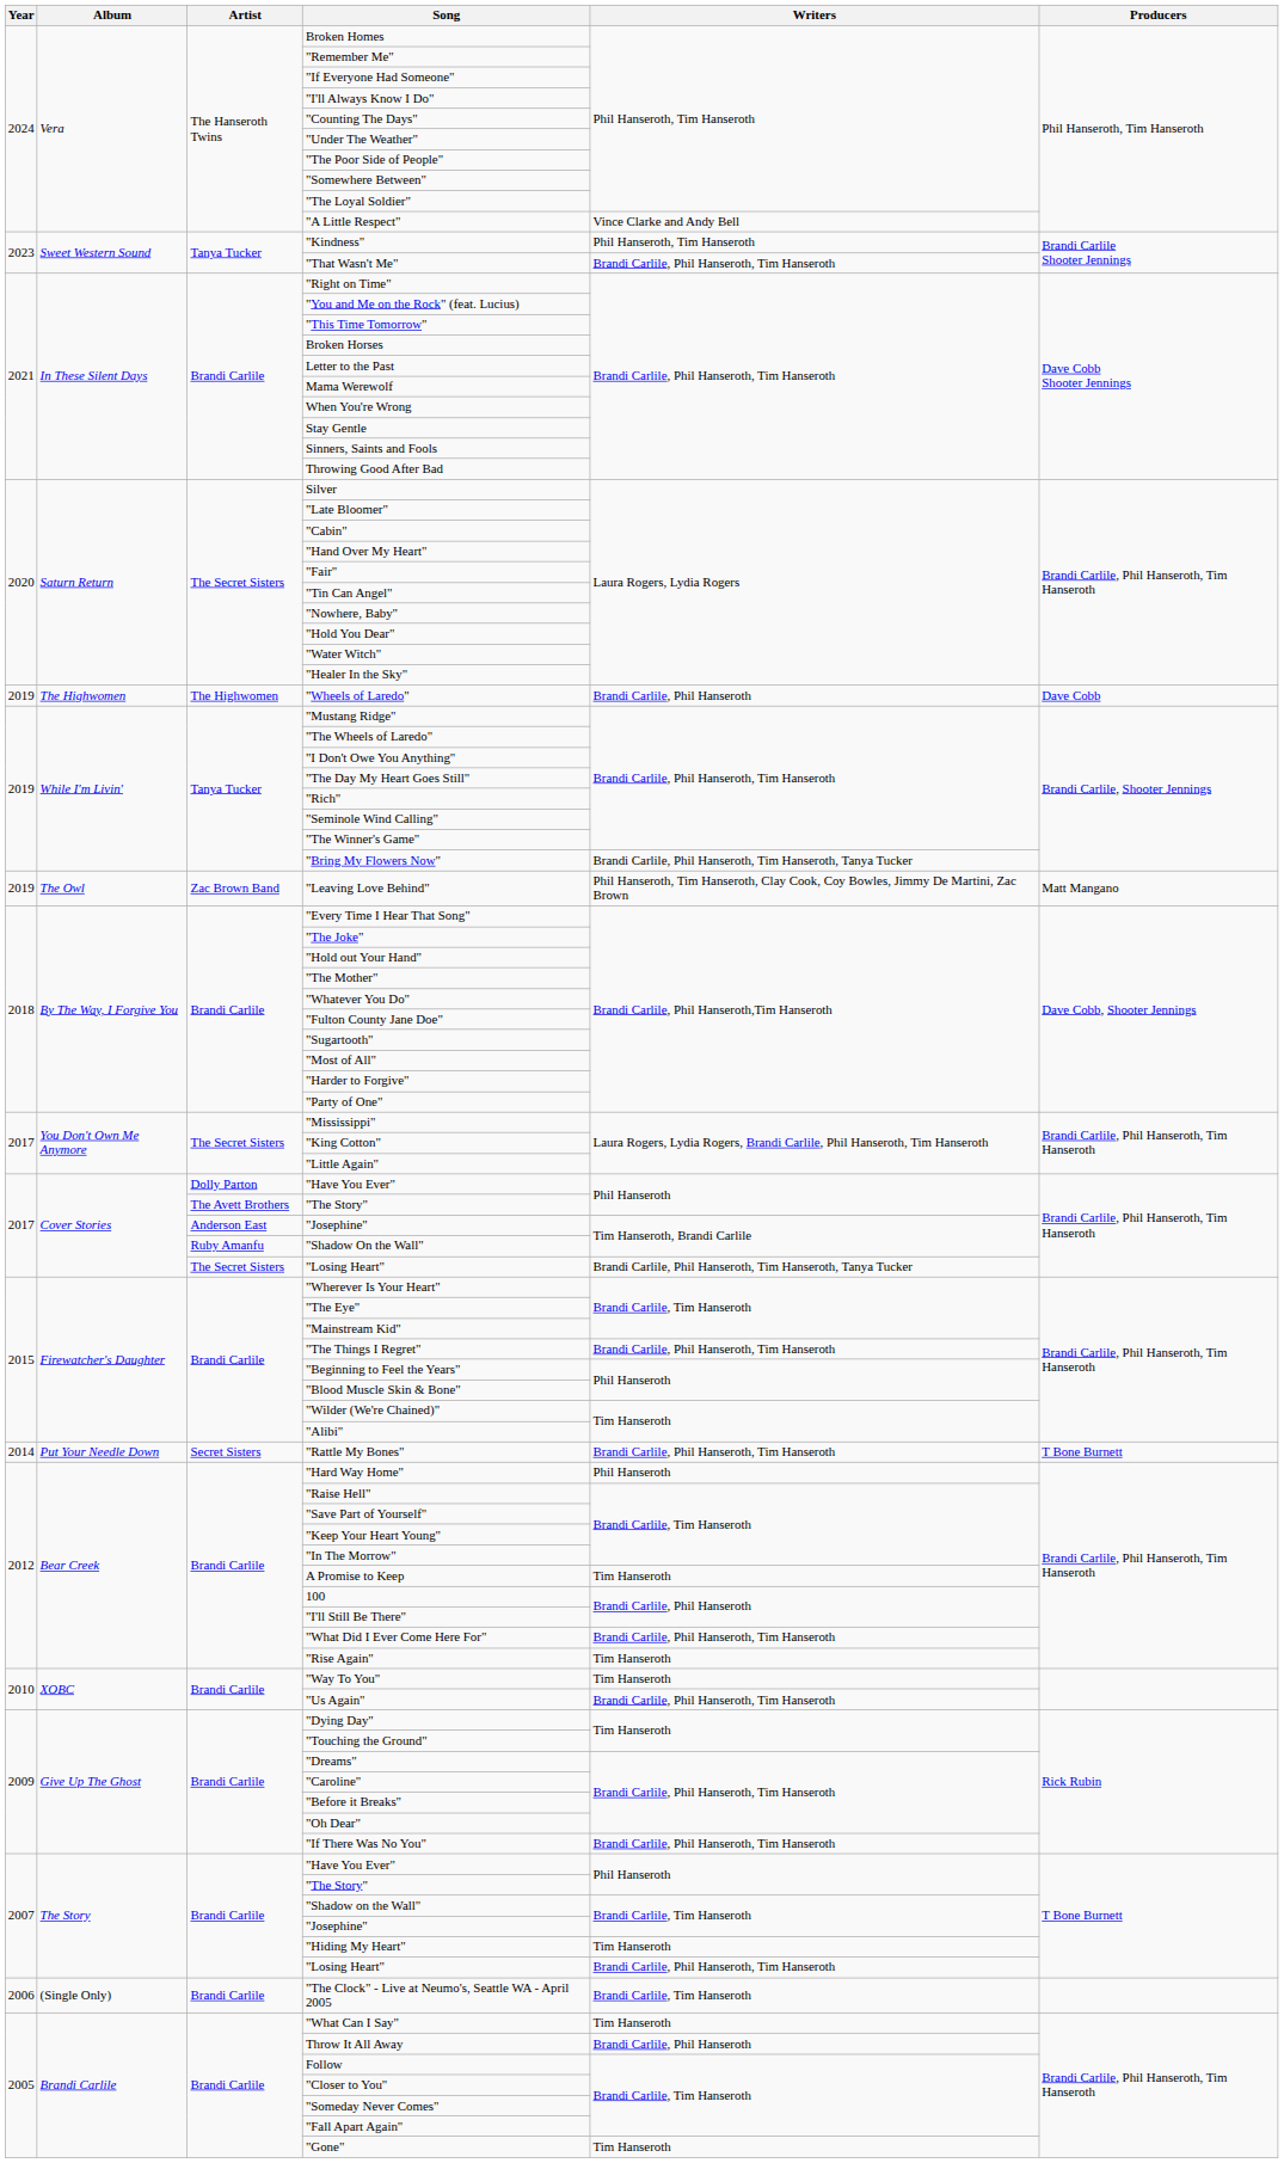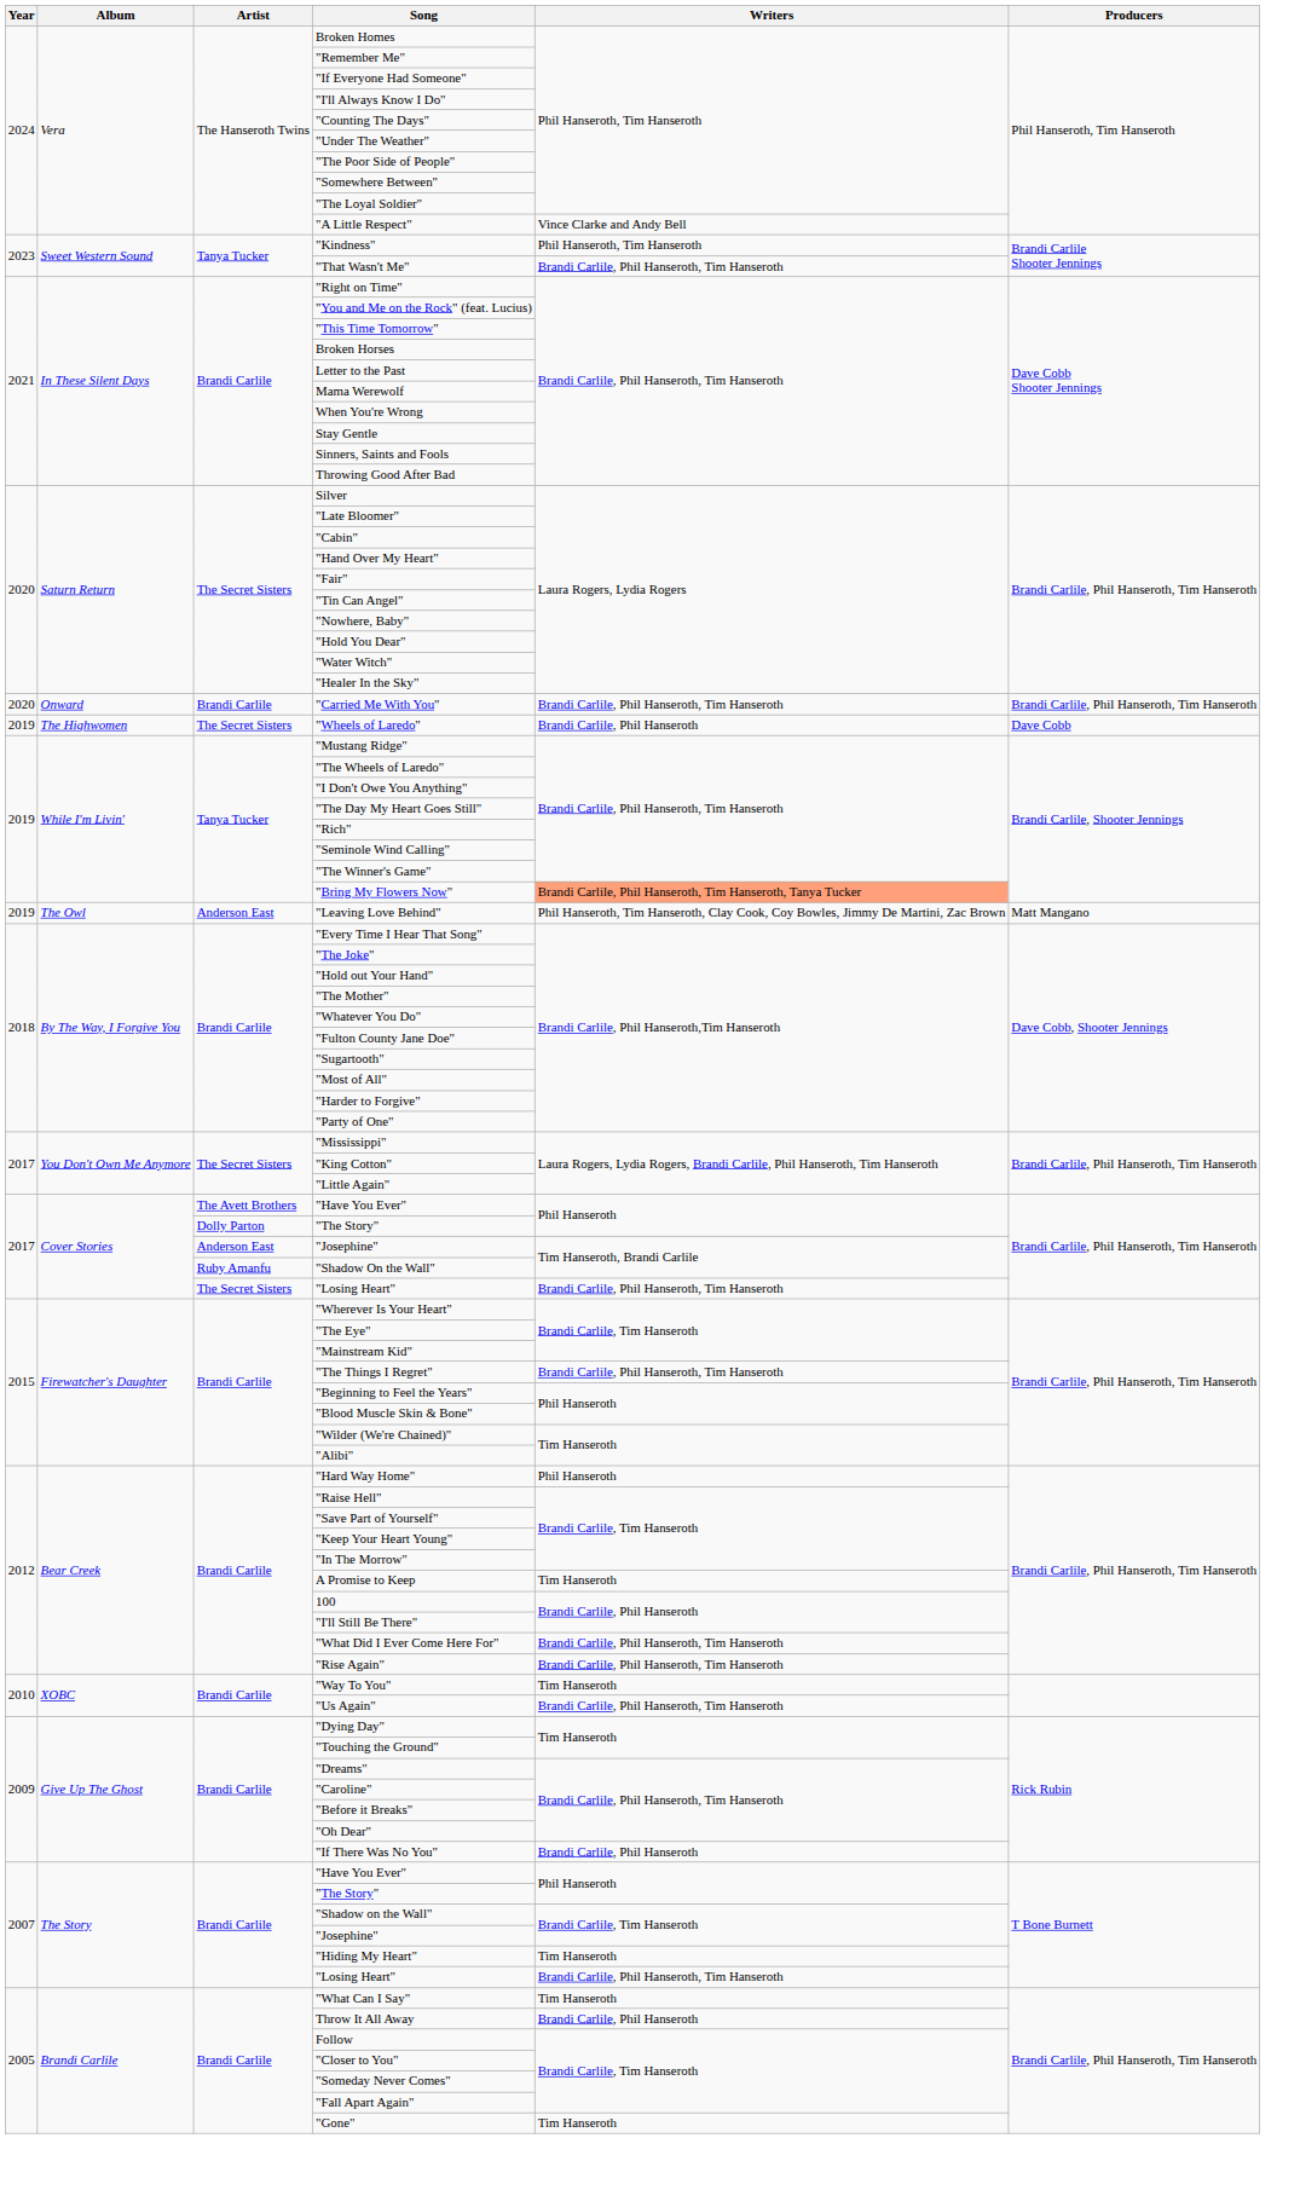 <table class="wikitable">
 <tr>
 <th>Year</th>
 <th>Album</th>
 <th>Artist</th>
 <th>Song</th>
 <th>Writers</th>
 <th>Producers</th>
 </tr>
 <tr>
 <td rowspan="10">2024</td>
 <td rowspan="10"><em>Vera</em></td>
 <td rowspan="10">The Hanseroth Twins</td>
 <td>Broken Homes</td>
 <td rowspan="9">Phil Hanseroth, Tim Hanseroth</td>
 <td rowspan="10">Phil Hanseroth, Tim Hanseroth</td>
 </tr>
 <tr>
 <td>"Remember Me"</td>
 </tr>
 <tr>
 <td>"If Everyone Had Someone"</td>
 </tr>
 <tr>
 <td>"I'll Always Know I Do"</td>
 </tr>
 <tr>
 <td>"Counting The Days"</td>
 </tr>
 <tr>
 <td>"Under The Weather"</td>
 </tr>
 <tr>
 <td>"The Poor Side of People"</td>
 </tr>
 <tr>
 <td>"Somewhere Between"</td>
 </tr>
 <tr>
 <td>"The Loyal Soldier"</td>
 </tr>
 <tr>
 <td>"A Little Respect"</td>
 <td>Vince Clarke and Andy Bell</td>
 </tr>
 <tr>
 <td rowspan="2">2023</td>
 <td rowspan="2"><em><a href='#'>Sweet Western Sound</a></em></td>
 <td rowspan="2"><a href='#'>Tanya Tucker</a></td>
 <td>"Kindness"</td>
 <td>Phil Hanseroth, Tim Hanseroth</td>
 <td rowspan="2"><a href='#'>Brandi Carlile</a><br><a href='#'>Shooter Jennings</a></td>
 </tr>
 <tr>
 <td>"That Wasn't Me"</td>
 <td><a href='#'>Brandi Carlile</a>, Phil Hanseroth, Tim Hanseroth</td>
 </tr>
 <tr>
 <td rowspan="10">2021</td>
 <td rowspan="10"><em><a href='#'>In These Silent Days</a></em></td>
 <td rowspan="10"><a href='#'>Brandi Carlile</a></td>
 <td>"Right on Time"</td>
 <td rowspan="10"><a href='#'>Brandi Carlile</a>, Phil Hanseroth, Tim Hanseroth</td>
 <td rowspan="10"><a href='#'>Dave Cobb</a><br><a href='#'>Shooter Jennings</a></td>
 </tr>
 <tr>
 <td>"<a href='#'>You and Me on the Rock</a>" (feat. Lucius)</td>
 </tr>
 <tr>
 <td>"<a href='#'>This Time Tomorrow</a>"</td>
 </tr>
 <tr>
 <td>Broken Horses</td>
 </tr>
 <tr>
 <td>Letter to the Past</td>
 </tr>
 <tr>
 <td>Mama Werewolf</td>
 </tr>
 <tr>
 <td>When You're Wrong</td>
 </tr>
 <tr>
 <td>Stay Gentle</td>
 </tr>
 <tr>
 <td>Sinners, Saints and Fools</td>
 </tr>
 <tr>
 <td>Throwing Good After Bad</td>
 </tr>
 <tr>
 <td rowspan="10">2020</td>
 <td rowspan="10"><em><a href='#'>Saturn Return</a></em></td>
 <td rowspan="10"><a href='#'>The Secret Sisters</a></td>
 <td>Silver</td>
 <td rowspan="10">Laura Rogers, Lydia Rogers</td>
 <td rowspan="10"><a href='#'>Brandi Carlile</a>, Phil Hanseroth, Tim Hanseroth</td>
 </tr>
 <tr>
 <td>"Late Bloomer"</td>
 </tr>
 <tr>
 <td>"Cabin"</td>
 </tr>
 <tr>
 <td>"Hand Over My Heart"</td>
 </tr>
 <tr>
 <td>"Fair"</td>
 </tr>
 <tr>
 <td>"Tin Can Angel"</td>
 </tr>
 <tr>
 <td>"Nowhere, Baby"</td>
 </tr>
 <tr>
 <td>"Hold You Dear"</td>
 </tr>
 <tr>
 <td>"Water Witch"</td>
 </tr>
 <tr>
 <td>"Healer In the Sky"</td>
 </tr>
 <tr>
+<td>2020</td>
+<td><em><a href='#'>Onward</a></em></td>
+<td><a href='#'>Brandi Carlile</a></td>
+<td>"<a href='#'>Carried Me With You</a>"</td>
+<td><a href='#'>Brandi Carlile</a>, Phil Hanseroth, Tim Hanseroth</td>
+<td><a href='#'>Brandi Carlile</a>, Phil Hanseroth, Tim Hanseroth</td>
+</tr>
+<tr>
 <td>2019</td>
 <td><em><a href='#'>The Highwomen</a></em></td>
-<td><a href='#'>The Highwomen</a></td>
+<td><a href='#'>The Secret Sisters</a></td>
 <td>"<a href='#'>Wheels of Laredo</a>"</td>
 <td><a href='#'>Brandi Carlile</a>, Phil Hanseroth</td>
 <td><a href='#'>Dave Cobb</a></td>
 </tr>
 <tr>
 <td rowspan="8">2019</td>
 <td rowspan="8"><em><a href='#'>While I'm Livin'</a></em></td>
 <td rowspan="8"><a href='#'>Tanya Tucker</a></td>
 <td>"Mustang Ridge"</td>
 <td rowspan="7"><a href='#'>Brandi Carlile</a>, Phil Hanseroth, Tim Hanseroth</td>
 <td rowspan="8"><a href='#'>Brandi Carlile</a>, <a href='#'>Shooter Jennings</a></td>
 </tr>
 <tr>
 <td>"The Wheels of Laredo"</td>
 </tr>
 <tr>
 <td>"I Don't Owe You Anything"</td>
 </tr>
 <tr>
 <td>"The Day My Heart Goes Still"</td>
 </tr>
 <tr>
 <td>"Rich"</td>
 </tr>
 <tr>
 <td>"Seminole Wind Calling"</td>
 </tr>
 <tr>
 <td>"The Winner's Game"</td>
 </tr>
 <tr>
 <td>"<a href='#'>Bring My Flowers Now</a>"</td>
-<td>Brandi Carlile, Phil Hanseroth, Tim Hanseroth, Tanya Tucker</td>
+<td style="background: lightsalmon;">Brandi Carlile, Phil Hanseroth, Tim Hanseroth, Tanya Tucker</td>
 </tr>
 <tr>
 <td>2019</td>
 <td><em><a href='#'>The Owl</a></em></td>
-<td><a href='#'>Zac Brown Band</a></td>
+<td><a href='#'>Anderson East</a></td>
 <td>"Leaving Love Behind"</td>
 <td>Phil Hanseroth, Tim Hanseroth, Clay Cook, Coy Bowles, Jimmy De Martini, Zac Brown</td>
 <td>Matt Mangano</td>
 </tr>
 <tr>
 <td rowspan="10">2018</td>
 <td rowspan="10"><em><a href='#'>By The Way, I Forgive You</a></em></td>
 <td rowspan="10"><a href='#'>Brandi Carlile</a></td>
 <td>"Every Time I Hear That Song"</td>
 <td rowspan="10"><a href='#'>Brandi Carlile</a>, Phil Hanseroth,Tim Hanseroth</td>
 <td rowspan="10"><a href='#'>Dave Cobb</a>, <a href='#'>Shooter Jennings</a></td>
 </tr>
 <tr>
 <td>"<a href='#'>The Joke</a>"</td>
 </tr>
 <tr>
 <td>"Hold out Your Hand"</td>
 </tr>
 <tr>
 <td>"The Mother"</td>
 </tr>
 <tr>
 <td>"Whatever You Do"</td>
 </tr>
 <tr>
 <td>"Fulton County Jane Doe"</td>
 </tr>
 <tr>
 <td>"Sugartooth"</td>
 </tr>
 <tr>
 <td>"Most of All"</td>
 </tr>
 <tr>
 <td>"Harder to Forgive"</td>
 </tr>
 <tr>
 <td>"Party of One"</td>
 </tr>
 <tr>
 <td rowspan="3">2017</td>
 <td rowspan="3"><em><a href='#'>You Don't Own Me Anymore</a></em></td>
 <td rowspan="3"><a href='#'>The Secret Sisters</a></td>
 <td>"Mississippi"</td>
 <td rowspan="3">Laura Rogers, Lydia Rogers, <a href='#'>Brandi Carlile</a>, Phil Hanseroth, Tim Hanseroth</td>
 <td rowspan="3"><a href='#'>Brandi Carlile</a>, Phil Hanseroth, Tim Hanseroth</td>
 </tr>
 <tr>
 <td>"King Cotton"</td>
 </tr>
 <tr>
 <td>"Little Again"</td>
 </tr>
 <tr>
 <td rowspan="5">2017</td>
 <td rowspan="5"><em><a href='#'>Cover Stories</a></em></td>
-<td><a href='#'>Dolly Parton</a></td>
+<td><a href='#'>The Avett Brothers</a></td>
 <td>"Have You Ever"</td>
 <td rowspan="2">Phil Hanseroth</td>
 <td rowspan="5"><a href='#'>Brandi Carlile</a>, Phil Hanseroth, Tim Hanseroth</td>
 </tr>
 <tr>
-<td><a href='#'>The Avett Brothers</a></td>
+<td><a href='#'>Dolly Parton</a></td>
 <td>"The Story"</td>
 </tr>
 <tr>
 <td><a href='#'>Anderson East</a></td>
 <td>"Josephine"</td>
 <td rowspan="2">Tim Hanseroth, Brandi Carlile</td>
 </tr>
 <tr>
 <td><a href='#'>Ruby Amanfu</a></td>
 <td>"Shadow On the Wall"</td>
 </tr>
 <tr>
 <td><a href='#'>The Secret Sisters</a></td>
 <td>"Losing Heart"</td>
-<td>Brandi Carlile, Phil Hanseroth, Tim Hanseroth, Tanya Tucker</td>
+<td><a href='#'>Brandi Carlile</a>, Phil Hanseroth, Tim Hanseroth</td>
 </tr>
 <tr>
 <td rowspan="8">2015</td>
 <td rowspan="8"><em><a href='#'>Firewatcher's Daughter</a></em></td>
 <td rowspan="8"><a href='#'>Brandi Carlile</a></td>
 <td>"Wherever Is Your Heart"</td>
 <td rowspan="3"><a href='#'>Brandi Carlile</a>, Tim Hanseroth</td>
 <td rowspan="8"><a href='#'>Brandi Carlile</a>, Phil Hanseroth, Tim Hanseroth</td>
 </tr>
 <tr>
 <td>"The Eye"</td>
 </tr>
 <tr>
 <td>"Mainstream Kid"</td>
 </tr>
 <tr>
 <td>"The Things I Regret"</td>
 <td><a href='#'>Brandi Carlile</a>, Phil Hanseroth, Tim Hanseroth</td>
 </tr>
 <tr>
 <td>"Beginning to Feel the Years"</td>
 <td rowspan="2">Phil Hanseroth</td>
 </tr>
 <tr>
 <td>"Blood Muscle Skin & Bone"</td>
 </tr>
 <tr>
 <td>"Wilder (We're Chained)"</td>
 <td rowspan="2">Tim Hanseroth</td>
 </tr>
 <tr>
 <td>"Alibi"</td>
-</tr>
-<tr>
-<td>2014</td>
-<td><em><a href='#'>Put Your Needle Down</a></em></td>
-<td><a href='#'>Secret Sisters</a></td>
-<td>"Rattle My Bones"</td>
-<td><a href='#'>Brandi Carlile</a>, Phil Hanseroth, Tim Hanseroth</td>
-<td><a href='#'>T Bone Burnett</a></td>
 </tr>
 <tr>
 <td rowspan="10">2012</td>
 <td rowspan="10"><em><a href='#'>Bear Creek</a></em></td>
 <td rowspan="10"><a href='#'>Brandi Carlile</a></td>
 <td>"Hard Way Home"</td>
 <td>Phil Hanseroth</td>
 <td rowspan="10"><a href='#'>Brandi Carlile</a>, Phil Hanseroth, Tim Hanseroth</td>
 </tr>
 <tr>
 <td>"Raise Hell"</td>
 <td rowspan="4"><a href='#'>Brandi Carlile</a>, Tim Hanseroth</td>
 </tr>
 <tr>
 <td>"Save Part of Yourself"</td>
 </tr>
 <tr>
 <td>"Keep Your Heart Young"</td>
 </tr>
 <tr>
 <td>"In The Morrow"</td>
 </tr>
 <tr>
 <td>A Promise to Keep</td>
 <td>Tim Hanseroth</td>
 </tr>
 <tr>
 <td>100</td>
 <td rowspan="2"><a href='#'>Brandi Carlile</a>, Phil Hanseroth</td>
 </tr>
 <tr>
 <td>"I'll Still Be There"</td>
 </tr>
 <tr>
 <td>"What Did I Ever Come Here For"</td>
 <td><a href='#'>Brandi Carlile</a>, Phil Hanseroth, Tim Hanseroth</td>
 </tr>
 <tr>
 <td>"Rise Again"</td>
-<td>Tim Hanseroth</td>
+<td><a href='#'>Brandi Carlile</a>, Phil Hanseroth, Tim Hanseroth</td>
 </tr>
 <tr>
 <td rowspan="2">2010</td>
 <td rowspan="2"><em><a href='#'>XOBC</a></em></td>
 <td rowspan="2"><a href='#'>Brandi Carlile</a></td>
 <td>"Way To You"</td>
 <td>Tim Hanseroth</td>
 <td rowspan="2"></td>
 </tr>
 <tr>
 <td>"Us Again"</td>
 <td><a href='#'>Brandi Carlile</a>, Phil Hanseroth, Tim Hanseroth</td>
 </tr>
 <tr>
 <td rowspan="7">2009</td>
 <td rowspan="7"><em><a href='#'>Give Up The Ghost</a></em></td>
 <td rowspan="7"><a href='#'>Brandi Carlile</a></td>
 <td>"Dying Day"</td>
 <td rowspan="2">Tim Hanseroth</td>
 <td rowspan="7"><a href='#'>Rick Rubin</a></td>
 </tr>
 <tr>
 <td>"Touching the Ground"</td>
 </tr>
 <tr>
 <td>"Dreams"</td>
 <td rowspan="4"><a href='#'>Brandi Carlile</a>, Phil Hanseroth, Tim Hanseroth</td>
 </tr>
 <tr>
 <td>"Caroline"</td>
 </tr>
 <tr>
 <td>"Before it Breaks"</td>
 </tr>
 <tr>
 <td>"Oh Dear"</td>
 </tr>
 <tr>
 <td>"If There Was No You"</td>
-<td><a href='#'>Brandi Carlile</a>, Phil Hanseroth, Tim Hanseroth</td>
+<td><a href='#'>Brandi Carlile</a>, Phil Hanseroth</td>
 </tr>
 <tr>
 <td rowspan="6">2007</td>
 <td rowspan="6"><em><a href='#'>The Story</a></em></td>
 <td rowspan="6"><a href='#'>Brandi Carlile</a></td>
 <td>"Have You Ever"</td>
 <td rowspan="2">Phil Hanseroth</td>
 <td rowspan="6"><a href='#'>T Bone Burnett</a></td>
 </tr>
 <tr>
 <td>"<a href='#'>The Story</a>"</td>
 </tr>
 <tr>
 <td>"Shadow on the Wall"</td>
 <td rowspan="2"><a href='#'>Brandi Carlile</a>, Tim Hanseroth</td>
 </tr>
 <tr>
 <td>"Josephine"</td>
 </tr>
 <tr>
 <td>"Hiding My Heart"</td>
 <td>Tim Hanseroth</td>
 </tr>
 <tr>
 <td>"Losing Heart"</td>
 <td><a href='#'>Brandi Carlile</a>, Phil Hanseroth, Tim Hanseroth</td>
-</tr>
-<tr>
-<td>2006</td>
-<td>(Single Only)</td>
-<td><a href='#'>Brandi Carlile</a></td>
-<td>"The Clock" - Live at Neumo's, Seattle WA - April 2005</td>
-<td><a href='#'>Brandi Carlile</a>, Tim Hanseroth</td>
-<td></td>
 </tr>
 <tr>
 <td rowspan="7">2005</td>
 <td rowspan="7"><em><a href='#'>Brandi Carlile</a></em></td>
 <td rowspan="7"><a href='#'>Brandi Carlile</a></td>
 <td>"What Can I Say"</td>
 <td>Tim Hanseroth</td>
 <td rowspan="7"><a href='#'>Brandi Carlile</a>, Phil Hanseroth, Tim Hanseroth</td>
 </tr>
 <tr>
 <td>Throw It All Away</td>
 <td><a href='#'>Brandi Carlile</a>, Phil Hanseroth</td>
 </tr>
 <tr>
 <td>Follow</td>
 <td rowspan="4"><a href='#'>Brandi Carlile</a>, Tim Hanseroth</td>
 </tr>
 <tr>
 <td>"Closer to You"</td>
 </tr>
 <tr>
 <td>"Someday Never Comes"</td>
 </tr>
 <tr>
 <td>"Fall Apart Again"</td>
 </tr>
 <tr>
 <td>"Gone"</td>
 <td>Tim Hanseroth</td>
 </tr>
 </table>
